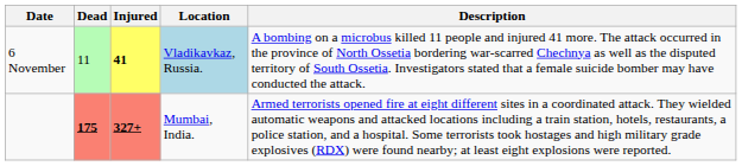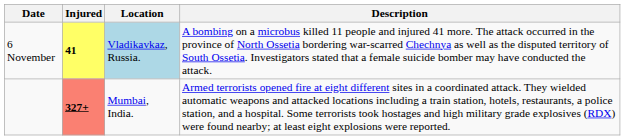 <table class="wikitable sortable" id="terrorIncidents2008Nov">
 <tr>
 <th>Date</th>
-<th>Dead</th>
 <th>Injured</th>
 <th>Location</th>
 <th>Description</th>
 </tr>
 <tr>
 <td>6 November </td>
-<td style="background:#b6fcb6;text-align:left">11</td>
 <td style="background:#FFFF66;text-align:left"><strong>41</strong></td>
 <td style="background: lightblue;"><a href='#'>Vladikavkaz</a>, Russia.</td>
 <td><a href='#'>A bombing</a> on a <a href='#'>microbus</a> killed 11 people and injured 41 more. The attack occurred in the province of <a href='#'>North Ossetia</a> bordering war-scarred <a href='#'>Chechnya</a> as well as the disputed territory of <a href='#'>South Ossetia</a>. Investigators stated that a female suicide bomber may have conducted the attack.</td>
 </tr>
 <tr>
 <td></td>
-<td style="background:#FA8072;text-align:left"><u><strong>175</strong></u></td>
 <td style="background:#FA8072;text-align:left"><u><strong>327+</strong></u></td>
 <td><a href='#'>Mumbai</a>, India.</td>
 <td><a href='#'>Armed terrorists opened fire at eight different</a> sites in a coordinated attack. They wielded automatic weapons and attacked locations including a train station, hotels, restaurants, a police station, and a hospital. Some terrorists took hostages and high military grade explosives (<a href='#'>RDX</a>) were found nearby; at least eight explosions were reported.</td>
 </tr>
 </table>
